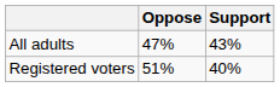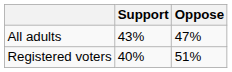 <table class="wikitable">
 <tr>
 <th></th>
+<th>Support</th>
 <th>Oppose</th>
-<th>Support</th>
 </tr>
 <tr>
 <td>All adults</td>
+<td>43%</td>
 <td>47%</td>
-<td>43%</td>
 </tr>
 <tr>
 <td>Registered voters</td>
+<td>40%</td>
 <td>51%</td>
-<td>40%</td>
 </tr>
 </table>
